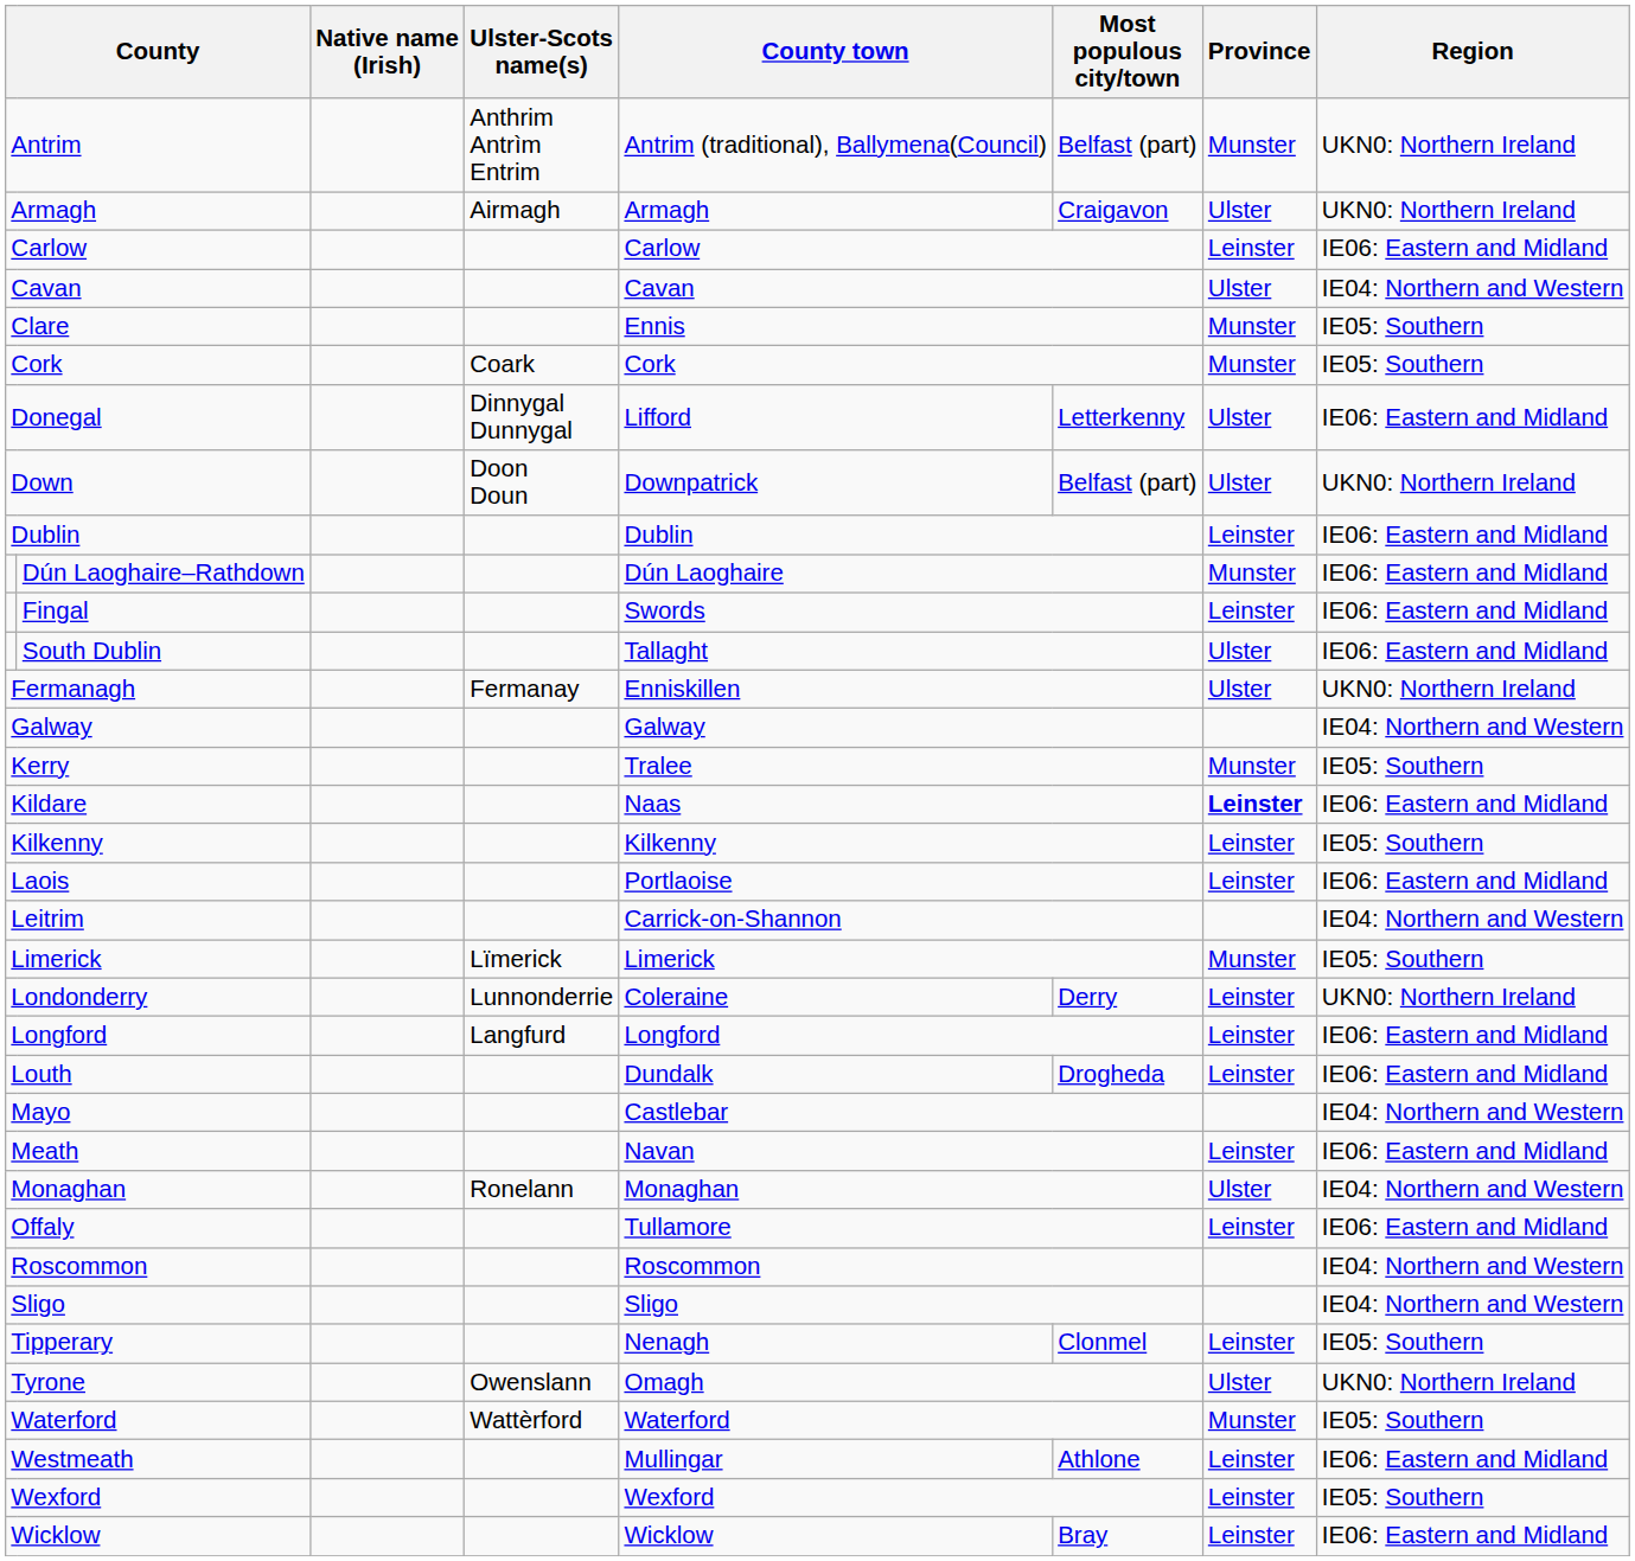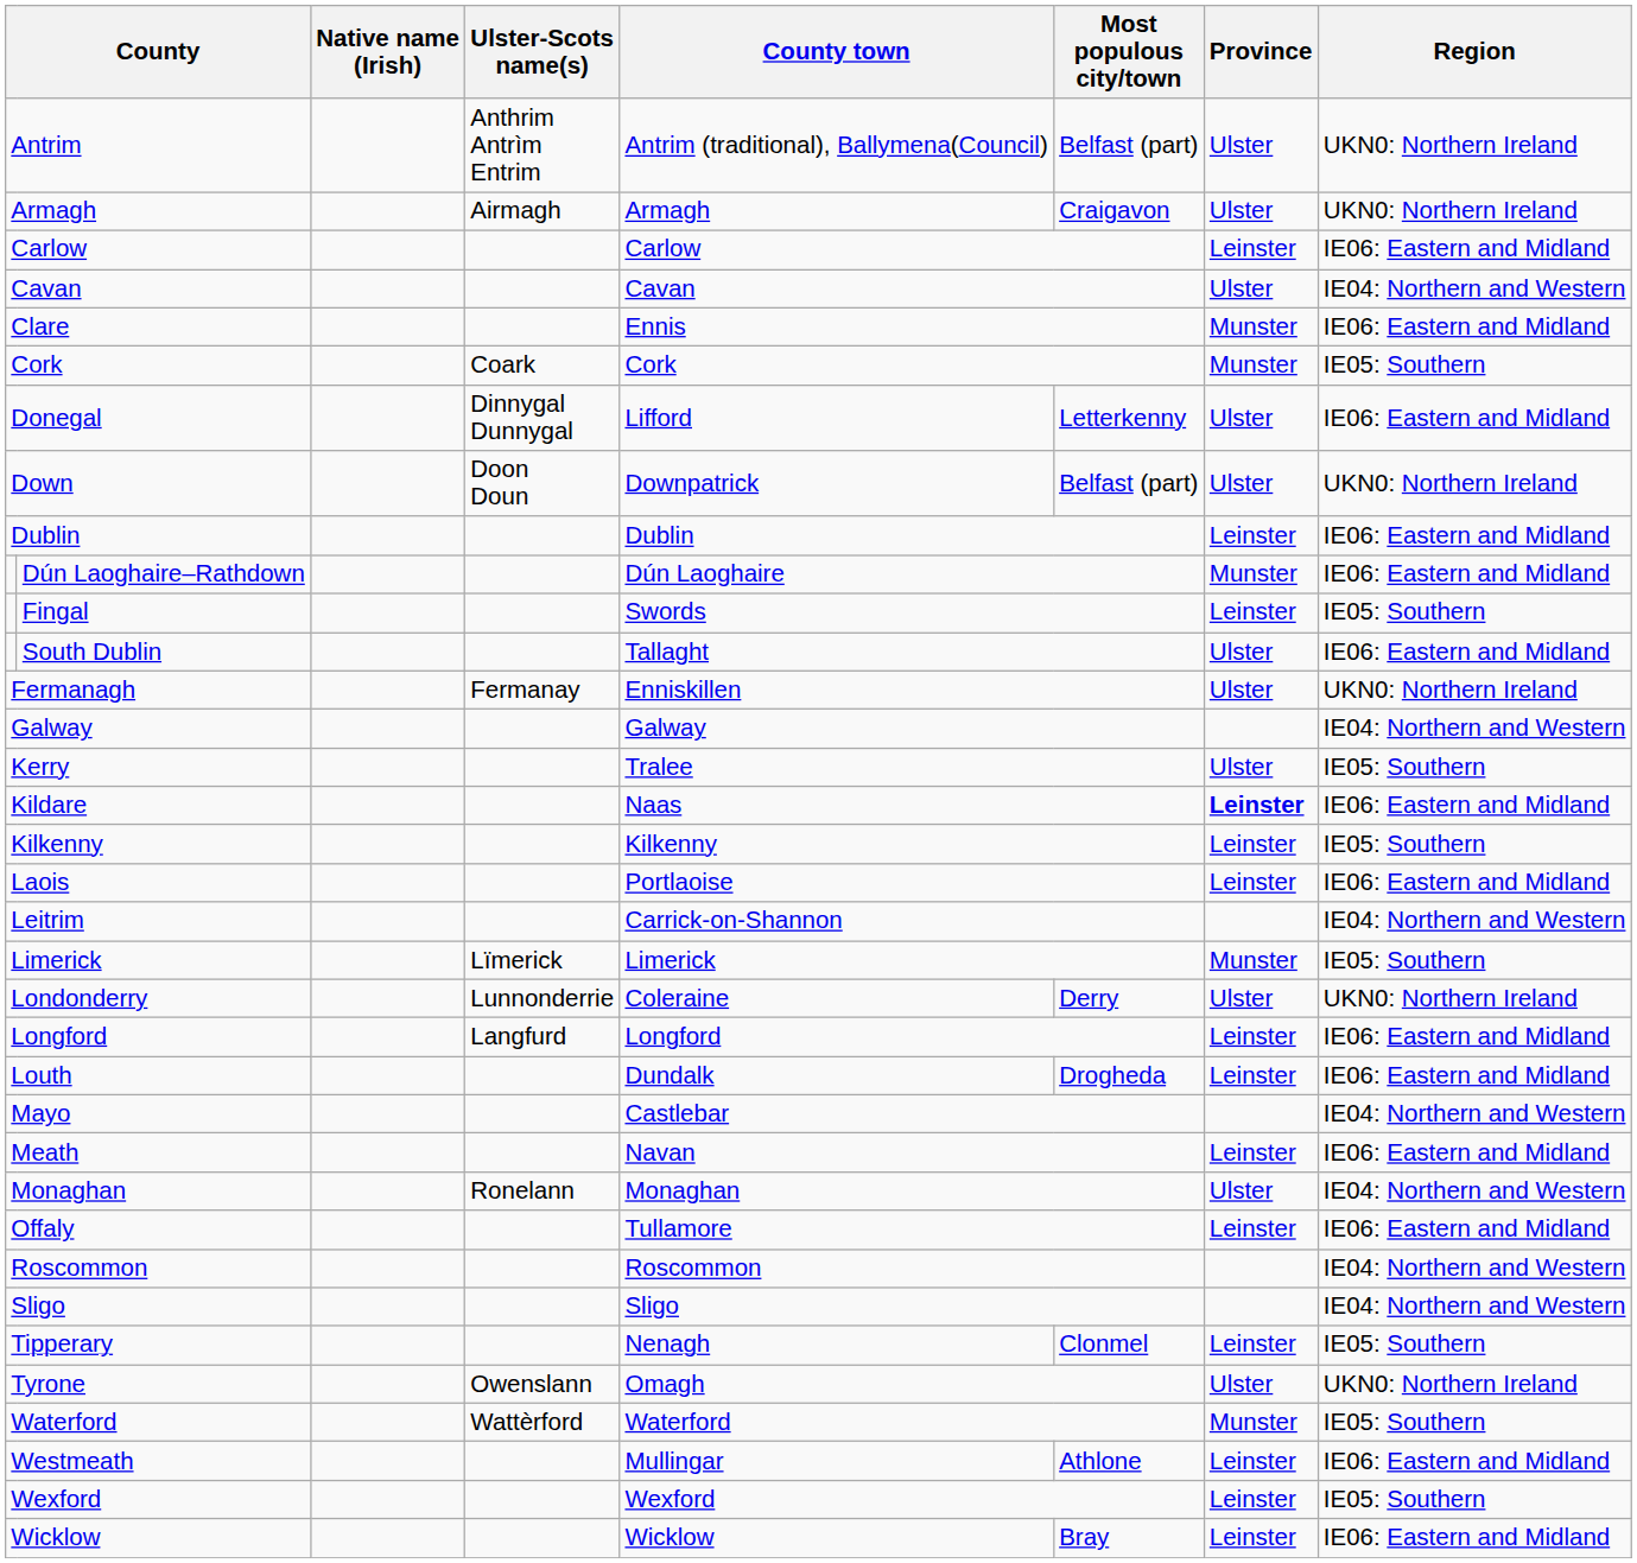 <table class="wikitable sortable">
 <tr>
 <th colspan=2>County</th>
 <th>Native name<br>(Irish)<br></th>
 <th>Ulster-Scots<br>name(s)<br></th>
 <th><a href='#'>County town</a></th>
 <th>Most<br>populous<br>city/town</th>
 <th>Province</th>
 <th>Region</th>
 </tr>
 <tr>
 <td colspan=2><a href='#'>Antrim</a></td>
 <td><br></td>
 <td>Anthrim<br>Antrìm<br>Entrim</td>
 <td><a href='#'>Antrim</a> (traditional), <a href='#'>Ballymena</a>(<a href='#'>Council</a>)</td>
 <td><a href='#'>Belfast</a> (part)</td>
-<td><a href='#'>Munster</a></td>
+<td><a href='#'>Ulster</a></td>
 <td>UKN0: <a href='#'>Northern Ireland</a></td>
 </tr>
 <tr>
 <td colspan=2><a href='#'>Armagh</a></td>
 <td><br></td>
 <td>Airmagh</td>
 <td><a href='#'>Armagh</a></td>
 <td><a href='#'>Craigavon</a></td>
 <td><a href='#'>Ulster</a></td>
 <td>UKN0: <a href='#'>Northern Ireland</a></td>
 </tr>
 <tr>
 <td colspan=2><a href='#'>Carlow</a></td>
 <td><br></td>
 <td></td>
 <td colspan=2><a href='#'>Carlow</a></td>
 <td><a href='#'>Leinster</a></td>
 <td>IE06: <a href='#'>Eastern and Midland</a></td>
 </tr>
 <tr>
 <td colspan=2><a href='#'>Cavan</a></td>
 <td><br></td>
 <td></td>
 <td colspan=2><a href='#'>Cavan</a></td>
 <td><a href='#'>Ulster</a></td>
 <td>IE04: <a href='#'>Northern and Western</a></td>
 </tr>
 <tr>
 <td colspan=2><a href='#'>Clare</a></td>
 <td><br></td>
 <td></td>
 <td colspan=2><a href='#'>Ennis</a></td>
 <td><a href='#'>Munster</a></td>
-<td>IE05: <a href='#'>Southern</a></td>
+<td>IE06: <a href='#'>Eastern and Midland</a></td>
 </tr>
 <tr>
 <td colspan=2><a href='#'>Cork</a></td>
 <td><br></td>
 <td>Coark</td>
 <td colspan=2><a href='#'>Cork</a></td>
 <td><a href='#'>Munster</a></td>
 <td>IE05: <a href='#'>Southern</a></td>
 </tr>
 <tr>
 <td colspan=2><a href='#'>Donegal</a></td>
 <td><br></td>
 <td>Dinnygal<br>Dunnygal</td>
 <td><a href='#'>Lifford</a></td>
 <td><a href='#'>Letterkenny</a></td>
 <td><a href='#'>Ulster</a></td>
 <td>IE06: <a href='#'>Eastern and Midland</a></td>
 </tr>
 <tr>
 <td colspan=2><a href='#'>Down</a></td>
 <td><br></td>
 <td>Doon<br>Doun</td>
 <td><a href='#'>Downpatrick</a></td>
 <td><a href='#'>Belfast</a> (part)</td>
 <td><a href='#'>Ulster</a></td>
 <td>UKN0: <a href='#'>Northern Ireland</a></td>
 </tr>
 <tr>
 <td colspan=2><a href='#'>Dublin</a></td>
 <td><br></td>
 <td></td>
 <td colspan=2><a href='#'>Dublin</a></td>
 <td><a href='#'>Leinster</a></td>
 <td>IE06: <a href='#'>Eastern and Midland</a></td>
 </tr>
 <tr>
 <td></td>
 <td><a href='#'>Dún Laoghaire–Rathdown</a></td>
 <td></td>
 <td></td>
 <td colspan=2><a href='#'>Dún Laoghaire</a></td>
 <td><a href='#'>Munster</a></td>
 <td>IE06: <a href='#'>Eastern and Midland</a></td>
 </tr>
 <tr>
 <td></td>
 <td><a href='#'>Fingal</a></td>
 <td></td>
 <td></td>
 <td colspan=2><a href='#'>Swords</a></td>
 <td><a href='#'>Leinster</a></td>
-<td>IE06: <a href='#'>Eastern and Midland</a></td>
+<td>IE05: <a href='#'>Southern</a></td>
 </tr>
 <tr>
 <td></td>
 <td><a href='#'>South Dublin</a></td>
 <td></td>
 <td></td>
 <td colspan=2><a href='#'>Tallaght</a></td>
 <td><a href='#'>Ulster</a></td>
 <td>IE06: <a href='#'>Eastern and Midland</a></td>
 </tr>
 <tr>
 <td colspan=2><a href='#'>Fermanagh</a></td>
 <td><br></td>
 <td>Fermanay</td>
 <td colspan=2><a href='#'>Enniskillen</a></td>
 <td><a href='#'>Ulster</a></td>
 <td>UKN0: <a href='#'>Northern Ireland</a></td>
 </tr>
 <tr>
 <td colspan=2><a href='#'>Galway</a></td>
 <td><br></td>
 <td></td>
 <td colspan=2><a href='#'>Galway</a></td>
 <td></td>
 <td>IE04: <a href='#'>Northern and Western</a></td>
 </tr>
 <tr>
 <td colspan=2><a href='#'>Kerry</a></td>
 <td><br></td>
 <td></td>
 <td colspan=2><a href='#'>Tralee</a></td>
-<td><a href='#'>Munster</a></td>
+<td><a href='#'>Ulster</a></td>
 <td>IE05: <a href='#'>Southern</a></td>
 </tr>
 <tr>
 <td colspan=2><a href='#'>Kildare</a></td>
 <td><br></td>
 <td></td>
 <td colspan=2><a href='#'>Naas</a></td>
 <td><strong><a href='#'>Leinster</a></strong></td>
 <td>IE06: <a href='#'>Eastern and Midland</a></td>
 </tr>
 <tr>
 <td colspan=2><a href='#'>Kilkenny</a></td>
 <td><br></td>
 <td></td>
 <td colspan=2><a href='#'>Kilkenny</a></td>
 <td><a href='#'>Leinster</a></td>
 <td>IE05: <a href='#'>Southern</a></td>
 </tr>
 <tr>
 <td colspan=2><a href='#'>Laois</a></td>
 <td><br></td>
 <td></td>
 <td colspan=2><a href='#'>Portlaoise</a></td>
 <td><a href='#'>Leinster</a></td>
 <td>IE06: <a href='#'>Eastern and Midland</a></td>
 </tr>
 <tr>
 <td colspan=2><a href='#'>Leitrim</a></td>
 <td><br></td>
 <td></td>
 <td colspan=2><a href='#'>Carrick-on-Shannon</a></td>
 <td></td>
 <td>IE04: <a href='#'>Northern and Western</a></td>
 </tr>
 <tr>
 <td colspan=2><a href='#'>Limerick</a></td>
 <td><br></td>
 <td>Lïmerick</td>
 <td colspan=2><a href='#'>Limerick</a></td>
 <td><a href='#'>Munster</a></td>
 <td>IE05: <a href='#'>Southern</a></td>
 </tr>
 <tr>
 <td colspan=2><a href='#'>Londonderry</a></td>
 <td><br></td>
 <td>Lunnonderrie</td>
 <td><a href='#'>Coleraine</a></td>
 <td><a href='#'>Derry</a></td>
-<td><a href='#'>Leinster</a></td>
+<td><a href='#'>Ulster</a></td>
 <td>UKN0: <a href='#'>Northern Ireland</a></td>
 </tr>
 <tr>
 <td colspan=2><a href='#'>Longford</a></td>
 <td><br></td>
 <td>Langfurd</td>
 <td colspan=2><a href='#'>Longford</a></td>
 <td><a href='#'>Leinster</a></td>
 <td>IE06: <a href='#'>Eastern and Midland</a></td>
 </tr>
 <tr>
 <td colspan=2><a href='#'>Louth</a></td>
 <td><br></td>
 <td></td>
 <td><a href='#'>Dundalk</a></td>
 <td><a href='#'>Drogheda</a></td>
 <td><a href='#'>Leinster</a></td>
 <td>IE06: <a href='#'>Eastern and Midland</a></td>
 </tr>
 <tr>
 <td colspan=2><a href='#'>Mayo</a></td>
 <td><br></td>
 <td></td>
 <td colspan=2><a href='#'>Castlebar</a></td>
 <td></td>
 <td>IE04: <a href='#'>Northern and Western</a></td>
 </tr>
 <tr>
 <td colspan=2><a href='#'>Meath</a></td>
 <td><br></td>
 <td></td>
 <td colspan=2><a href='#'>Navan</a></td>
 <td><a href='#'>Leinster</a></td>
 <td>IE06: <a href='#'>Eastern and Midland</a></td>
 </tr>
 <tr>
 <td colspan=2><a href='#'>Monaghan</a></td>
 <td><br></td>
 <td>Ronelann</td>
 <td colspan=2><a href='#'>Monaghan</a></td>
 <td><a href='#'>Ulster</a></td>
 <td>IE04: <a href='#'>Northern and Western</a></td>
 </tr>
 <tr>
 <td colspan=2><a href='#'>Offaly</a></td>
 <td><br></td>
 <td></td>
 <td colspan=2><a href='#'>Tullamore</a></td>
 <td><a href='#'>Leinster</a></td>
 <td>IE06: <a href='#'>Eastern and Midland</a></td>
 </tr>
 <tr>
 <td colspan=2><a href='#'>Roscommon</a></td>
 <td><br></td>
 <td></td>
 <td colspan=2><a href='#'>Roscommon</a></td>
 <td></td>
 <td>IE04: <a href='#'>Northern and Western</a></td>
 </tr>
 <tr>
 <td colspan=2><a href='#'>Sligo</a></td>
 <td><br></td>
 <td></td>
 <td colspan=2><a href='#'>Sligo</a></td>
 <td></td>
 <td>IE04: <a href='#'>Northern and Western</a></td>
 </tr>
 <tr>
 <td colspan=2><a href='#'>Tipperary</a></td>
 <td><br></td>
 <td></td>
 <td><a href='#'>Nenagh</a></td>
 <td><a href='#'>Clonmel</a></td>
 <td><a href='#'>Leinster</a></td>
 <td>IE05: <a href='#'>Southern</a></td>
 </tr>
 <tr>
 <td colspan=2><a href='#'>Tyrone</a></td>
 <td><br></td>
 <td>Owenslann</td>
 <td colspan=2><a href='#'>Omagh</a></td>
 <td><a href='#'>Ulster</a></td>
 <td>UKN0: <a href='#'>Northern Ireland</a></td>
 </tr>
 <tr>
 <td colspan=2><a href='#'>Waterford</a></td>
 <td><br></td>
 <td>Wattèrford</td>
 <td colspan=2><a href='#'>Waterford</a></td>
 <td><a href='#'>Munster</a></td>
 <td>IE05: <a href='#'>Southern</a></td>
 </tr>
 <tr>
 <td colspan=2><a href='#'>Westmeath</a></td>
 <td><br></td>
 <td></td>
 <td><a href='#'>Mullingar</a></td>
 <td><a href='#'>Athlone</a></td>
 <td><a href='#'>Leinster</a></td>
 <td>IE06: <a href='#'>Eastern and Midland</a></td>
 </tr>
 <tr>
 <td colspan=2><a href='#'>Wexford</a></td>
 <td><br></td>
 <td></td>
 <td colspan=2><a href='#'>Wexford</a></td>
 <td><a href='#'>Leinster</a></td>
 <td>IE05: <a href='#'>Southern</a></td>
 </tr>
 <tr>
 <td colspan=2><a href='#'>Wicklow</a></td>
 <td><br></td>
 <td></td>
 <td><a href='#'>Wicklow</a></td>
 <td><a href='#'>Bray</a></td>
 <td><a href='#'>Leinster</a></td>
 <td>IE06: <a href='#'>Eastern and Midland</a></td>
 </tr>
 </table>
